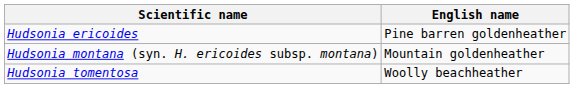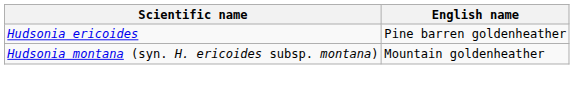 <table class="wikitable">
 <tr>
 <th>Scientific name</th>
 <th>English name</th>
 </tr>
 <tr>
 <td><em><a href='#'>Hudsonia ericoides</a></em></td>
 <td>Pine barren goldenheather</td>
 </tr>
 <tr>
 <td><em><a href='#'>Hudsonia montana</a></em> (syn. <em>H. ericoides</em> subsp. <em>montana</em>)</td>
 <td>Mountain goldenheather</td>
 </tr>
-<tr>
-<td><em><a href='#'>Hudsonia tomentosa</a></em></td>
-<td>Woolly beachheather</td>
-</tr>
 </table>
